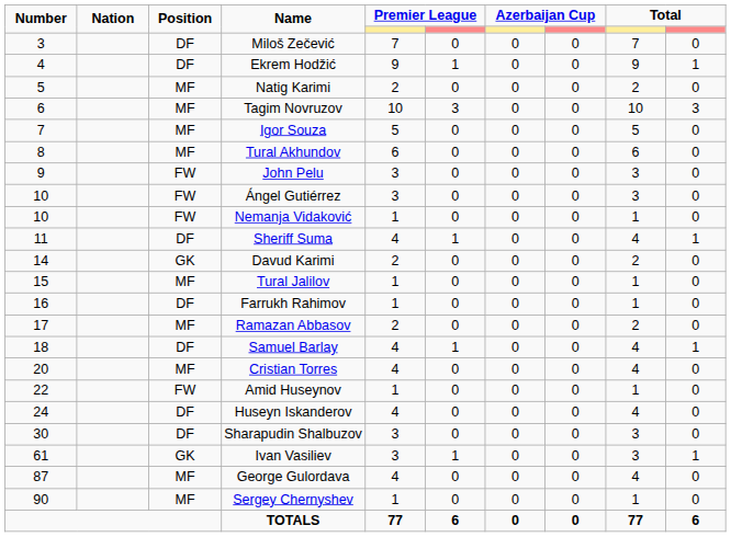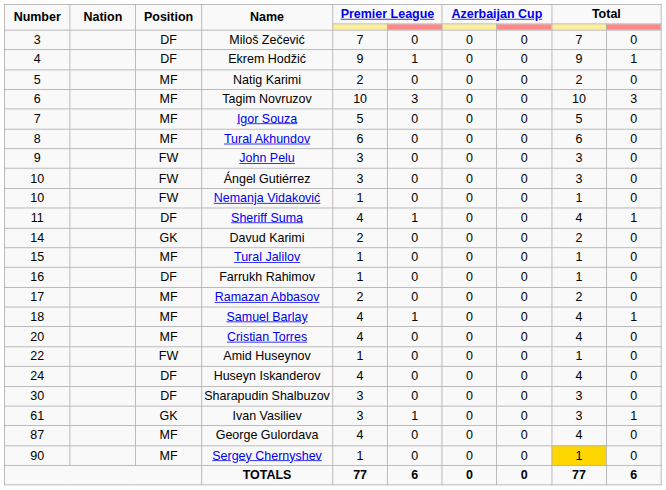 <table class="wikitable" style="font-size: 100%; text-align: center;">
 <tr>
 <td rowspan="2" width="10%" align="center"><strong>Number</strong></td>
 <td rowspan="2" width="10%" align="center"><strong>Nation</strong></td>
 <td rowspan="2" width="10%" align="center"><strong>Position</strong></td>
 <td rowspan="2" width="20%" align="center"><strong>Name</strong></td>
 <td colspan="2" align="center"><strong><a href='#'>Premier League</a></strong></td>
 <td colspan="2" align="center"><strong><a href='#'>Azerbaijan Cup</a></strong></td>
 <td colspan="2" align="center"><strong>Total</strong></td>
 </tr>
 <tr>
 <th width=60 style="background: #FFEE99"></th>
 <th width=60 style="background: #FF8888"></th>
 <th width=60 style="background: #FFEE99"></th>
 <th width=60 style="background: #FF8888"></th>
 <th width=60 style="background: #FFEE99"></th>
 <th width=60 style="background: #FF8888"></th>
 </tr>
 <tr>
 <td>3</td>
 <td></td>
 <td>DF</td>
 <td>Miloš Zečević</td>
 <td>7</td>
 <td>0</td>
 <td>0</td>
 <td>0</td>
 <td>7</td>
 <td>0</td>
 </tr>
 <tr>
 <td>4</td>
 <td></td>
 <td>DF</td>
 <td>Ekrem Hodžić</td>
 <td>9</td>
 <td>1</td>
 <td>0</td>
 <td>0</td>
 <td>9</td>
 <td>1</td>
 </tr>
 <tr>
 <td>5</td>
 <td></td>
 <td>MF</td>
 <td>Natig Karimi</td>
 <td>2</td>
 <td>0</td>
 <td>0</td>
 <td>0</td>
 <td>2</td>
 <td>0</td>
 </tr>
 <tr>
 <td>6</td>
 <td></td>
 <td>MF</td>
 <td>Tagim Novruzov</td>
 <td>10</td>
 <td>3</td>
 <td>0</td>
 <td>0</td>
 <td>10</td>
 <td>3</td>
 </tr>
 <tr>
 <td>7</td>
 <td></td>
 <td>MF</td>
 <td><a href='#'>Igor Souza</a></td>
 <td>5</td>
 <td>0</td>
 <td>0</td>
 <td>0</td>
 <td>5</td>
 <td>0</td>
 </tr>
 <tr>
 <td>8</td>
 <td></td>
 <td>MF</td>
 <td><a href='#'>Tural Akhundov</a></td>
 <td>6</td>
 <td>0</td>
 <td>0</td>
 <td>0</td>
 <td>6</td>
 <td>0</td>
 </tr>
 <tr>
 <td>9</td>
 <td></td>
 <td>FW</td>
 <td><a href='#'>John Pelu</a></td>
 <td>3</td>
 <td>0</td>
 <td>0</td>
 <td>0</td>
 <td>3</td>
 <td>0</td>
 </tr>
 <tr>
 <td>10</td>
 <td></td>
 <td>FW</td>
 <td>Ángel Gutiérrez</td>
 <td>3</td>
 <td>0</td>
 <td>0</td>
 <td>0</td>
 <td>3</td>
 <td>0</td>
 </tr>
 <tr>
 <td>10</td>
 <td></td>
 <td>FW</td>
 <td><a href='#'>Nemanja Vidaković</a></td>
 <td>1</td>
 <td>0</td>
 <td>0</td>
 <td>0</td>
 <td>1</td>
 <td>0</td>
 </tr>
 <tr>
 <td>11</td>
 <td></td>
 <td>DF</td>
 <td><a href='#'>Sheriff Suma</a></td>
 <td>4</td>
 <td>1</td>
 <td>0</td>
 <td>0</td>
 <td>4</td>
 <td>1</td>
 </tr>
 <tr>
 <td>14</td>
 <td></td>
 <td>GK</td>
 <td>Davud Karimi</td>
 <td>2</td>
 <td>0</td>
 <td>0</td>
 <td>0</td>
 <td>2</td>
 <td>0</td>
 </tr>
 <tr>
 <td>15</td>
 <td></td>
 <td>MF</td>
 <td><a href='#'>Tural Jalilov</a></td>
 <td>1</td>
 <td>0</td>
 <td>0</td>
 <td>0</td>
 <td>1</td>
 <td>0</td>
 </tr>
 <tr>
 <td>16</td>
 <td></td>
 <td>DF</td>
 <td>Farrukh Rahimov</td>
 <td>1</td>
 <td>0</td>
 <td>0</td>
 <td>0</td>
 <td>1</td>
 <td>0</td>
 </tr>
 <tr>
 <td>17</td>
 <td></td>
 <td>MF</td>
 <td><a href='#'>Ramazan Abbasov</a></td>
 <td>2</td>
 <td>0</td>
 <td>0</td>
 <td>0</td>
 <td>2</td>
 <td>0</td>
 </tr>
 <tr>
 <td>18</td>
 <td></td>
-<td>DF</td>
+<td>MF</td>
 <td><a href='#'>Samuel Barlay</a></td>
 <td>4</td>
 <td>1</td>
 <td>0</td>
 <td>0</td>
 <td>4</td>
 <td>1</td>
 </tr>
 <tr>
 <td>20</td>
 <td></td>
 <td>MF</td>
 <td><a href='#'>Cristian Torres</a></td>
 <td>4</td>
 <td>0</td>
 <td>0</td>
 <td>0</td>
 <td>4</td>
 <td>0</td>
 </tr>
 <tr>
 <td>22</td>
 <td></td>
 <td>FW</td>
 <td>Amid Huseynov</td>
 <td>1</td>
 <td>0</td>
 <td>0</td>
 <td>0</td>
 <td>1</td>
 <td>0</td>
 </tr>
 <tr>
 <td>24</td>
 <td></td>
 <td>DF</td>
 <td>Huseyn Iskanderov</td>
 <td>4</td>
 <td>0</td>
 <td>0</td>
 <td>0</td>
 <td>4</td>
 <td>0</td>
 </tr>
 <tr>
 <td>30</td>
 <td></td>
 <td>DF</td>
 <td>Sharapudin Shalbuzov</td>
 <td>3</td>
 <td>0</td>
 <td>0</td>
 <td>0</td>
 <td>3</td>
 <td>0</td>
 </tr>
 <tr>
 <td>61</td>
 <td></td>
 <td>GK</td>
 <td>Ivan Vasiliev</td>
 <td>3</td>
 <td>1</td>
 <td>0</td>
 <td>0</td>
 <td>3</td>
 <td>1</td>
 </tr>
 <tr>
 <td>87</td>
 <td></td>
 <td>MF</td>
 <td>George Gulordava</td>
 <td>4</td>
 <td>0</td>
 <td>0</td>
 <td>0</td>
 <td>4</td>
 <td>0</td>
 </tr>
 <tr>
 <td>90</td>
 <td></td>
 <td>MF</td>
 <td><a href='#'>Sergey Chernyshev</a></td>
 <td>1</td>
 <td>0</td>
 <td>0</td>
 <td>0</td>
-<td>1</td>
+<td style="background: gold;">1</td>
 <td>0</td>
 </tr>
 <tr>
 <td colspan="3"></td>
 <td><strong>TOTALS</strong></td>
 <td><strong>77</strong></td>
 <td><strong>6</strong></td>
 <td><strong>0</strong></td>
 <td><strong>0</strong></td>
 <td><strong>77</strong></td>
 <td><strong>6</strong></td>
 </tr>
 </table>
